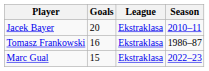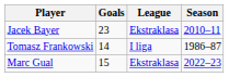 <table class="wikitable" style="text-align:left">
 <tr>
 <th>Player</th>
 <th>Goals</th>
 <th>League</th>
 <th>Season</th>
 </tr>
 <tr>
 <td><a href='#'>Jacek Bayer</a></td>
-<td>20</td>
+<td>23</td>
 <td><a href='#'>Ekstraklasa</a></td>
 <td><a href='#'>2010–11</a></td>
 </tr>
 <tr>
 <td><a href='#'>Tomasz Frankowski</a></td>
-<td>16</td>
-<td><a href='#'>Ekstraklasa</a></td>
+<td>14</td>
+<td><a href='#'>I liga</a></td>
 <td>1986–87</td>
 </tr>
 <tr>
 <td><a href='#'>Marc Gual</a></td>
 <td>15</td>
 <td><a href='#'>Ekstraklasa</a></td>
 <td><a href='#'>2022–23</a></td>
 </tr>
 </table>
